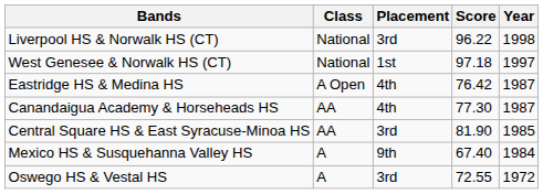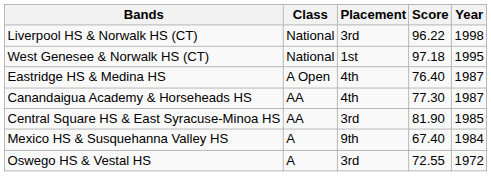 <table class="wikitable">
 <tr>
 <th>Bands</th>
 <th>Class</th>
 <th>Placement</th>
 <th>Score</th>
 <th>Year</th>
 </tr>
 <tr>
 <td>Liverpool HS & Norwalk HS (CT)</td>
 <td>National</td>
 <td>3rd</td>
 <td>96.22</td>
 <td>1998</td>
 </tr>
 <tr>
 <td>West Genesee & Norwalk HS (CT)</td>
 <td>National</td>
 <td>1st</td>
 <td>97.18</td>
-<td>1997</td>
+<td>1995</td>
 </tr>
 <tr>
 <td>Eastridge HS & Medina HS</td>
 <td>A Open</td>
 <td>4th</td>
-<td>76.42</td>
+<td>76.40</td>
 <td>1987</td>
 </tr>
 <tr>
 <td>Canandaigua Academy & Horseheads HS</td>
 <td>AA</td>
 <td>4th</td>
 <td>77.30</td>
 <td>1987</td>
 </tr>
 <tr>
 <td>Central Square HS & East Syracuse-Minoa HS</td>
 <td>AA</td>
 <td>3rd</td>
 <td>81.90</td>
 <td>1985</td>
 </tr>
 <tr>
 <td>Mexico HS & Susquehanna Valley HS</td>
 <td>A</td>
 <td>9th</td>
 <td>67.40</td>
 <td>1984</td>
 </tr>
 <tr>
 <td>Oswego HS & Vestal HS</td>
 <td>A</td>
 <td>3rd</td>
 <td>72.55</td>
 <td>1972</td>
 </tr>
 </table>
